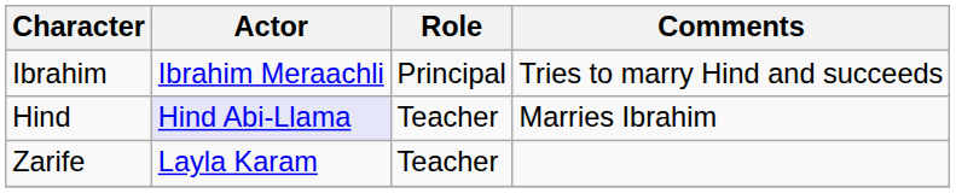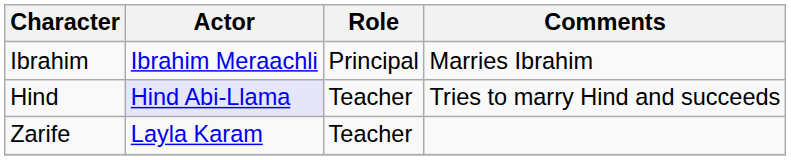 <table class="wikitable">
 <tr>
 <th>Character</th>
 <th>Actor</th>
 <th>Role</th>
 <th>Comments</th>
 </tr>
 <tr>
 <td>Ibrahim</td>
 <td><a href='#'>Ibrahim Meraachli</a></td>
 <td>Principal</td>
-<td>Tries to marry Hind and succeeds</td>
+<td>Marries Ibrahim</td>
 </tr>
 <tr>
 <td>Hind</td>
 <td style="background: lavender;"><a href='#'>Hind Abi-Llama</a></td>
 <td>Teacher</td>
-<td>Marries Ibrahim</td>
+<td>Tries to marry Hind and succeeds</td>
 </tr>
 <tr>
 <td>Zarife</td>
 <td><a href='#'>Layla Karam</a></td>
 <td>Teacher</td>
 <td></td>
 </tr>
 <tr>
 </tr>
 </table>
